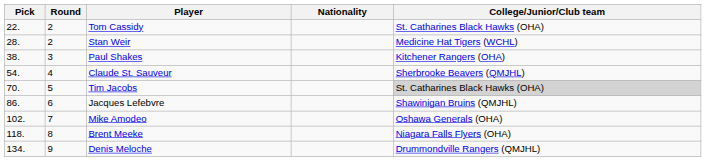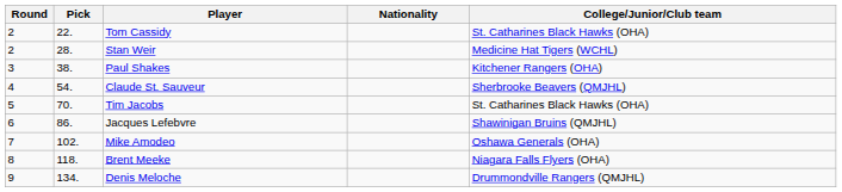 <table class="wikitable">
 <tr>
+<th bgcolor="#DDDDFF" width="5%">Round</th>
 <th bgcolor="#DDDDFF" width="5%">Pick</th>
-<th bgcolor="#DDDDFF" width="5%">Round</th>
 <th bgcolor="#DDDDFF" width="25%">Player</th>
 <th bgcolor="#DDDDFF" width="12.5%">Nationality</th>
 <th bgcolor="#DDDDFF" width="37.5%">College/Junior/Club team</th>
 </tr>
 <tr>
+<td>2</td>
 <td>22.</td>
-<td>2</td>
 <td><a href='#'>Tom Cassidy</a></td>
 <td></td>
 <td><a href='#'>St. Catharines Black Hawks</a> (OHA)</td>
 </tr>
 <tr>
+<td>2</td>
 <td>28.</td>
-<td>2</td>
 <td><a href='#'>Stan Weir</a></td>
 <td></td>
 <td><a href='#'>Medicine Hat Tigers</a> (<a href='#'>WCHL</a>)</td>
 </tr>
 <tr>
+<td>3</td>
 <td>38.</td>
-<td>3</td>
 <td><a href='#'>Paul Shakes</a></td>
 <td></td>
 <td><a href='#'>Kitchener Rangers</a> (<a href='#'>OHA</a>)</td>
 </tr>
 <tr>
+<td>4</td>
 <td>54.</td>
-<td>4</td>
 <td><a href='#'>Claude St. Sauveur</a></td>
 <td></td>
 <td><a href='#'>Sherbrooke Beavers</a> (<a href='#'>QMJHL</a>)</td>
 </tr>
 <tr>
+<td>5</td>
 <td>70.</td>
-<td>5</td>
 <td><a href='#'>Tim Jacobs</a></td>
 <td></td>
-<td style="background: lightgrey;">St. Catharines Black Hawks (OHA)</td>
+<td>St. Catharines Black Hawks (OHA)</td>
 </tr>
 <tr>
+<td>6</td>
 <td>86.</td>
-<td>6</td>
 <td>Jacques Lefebvre</td>
 <td></td>
 <td><a href='#'>Shawinigan Bruins</a> (QMJHL)</td>
 </tr>
 <tr>
+<td>7</td>
 <td>102.</td>
-<td>7</td>
 <td><a href='#'>Mike Amodeo</a></td>
 <td></td>
 <td><a href='#'>Oshawa Generals</a> (OHA)</td>
 </tr>
 <tr>
+<td>8</td>
 <td>118.</td>
-<td>8</td>
 <td><a href='#'>Brent Meeke</a></td>
 <td></td>
 <td><a href='#'>Niagara Falls Flyers</a> (OHA)</td>
 </tr>
 <tr>
+<td>9</td>
 <td>134.</td>
-<td>9</td>
 <td><a href='#'>Denis Meloche</a></td>
 <td></td>
 <td><a href='#'>Drummondville Rangers</a> (QMJHL)</td>
 </tr>
 </table>
